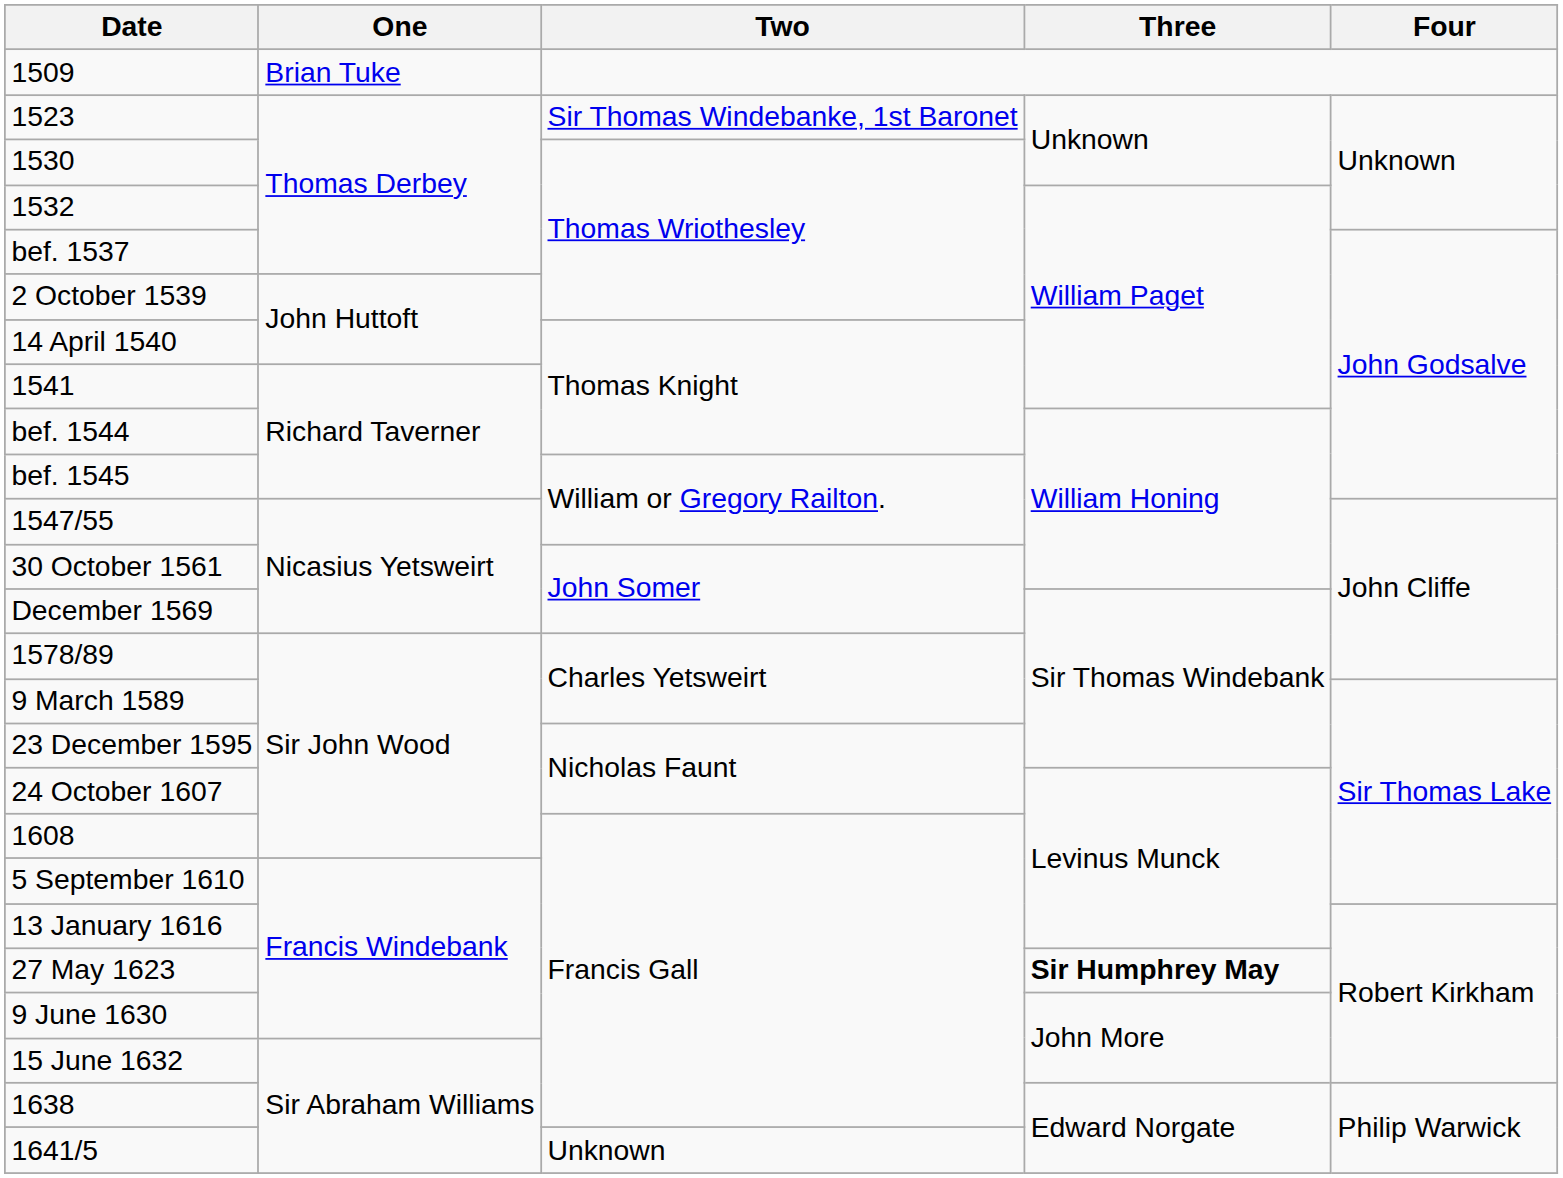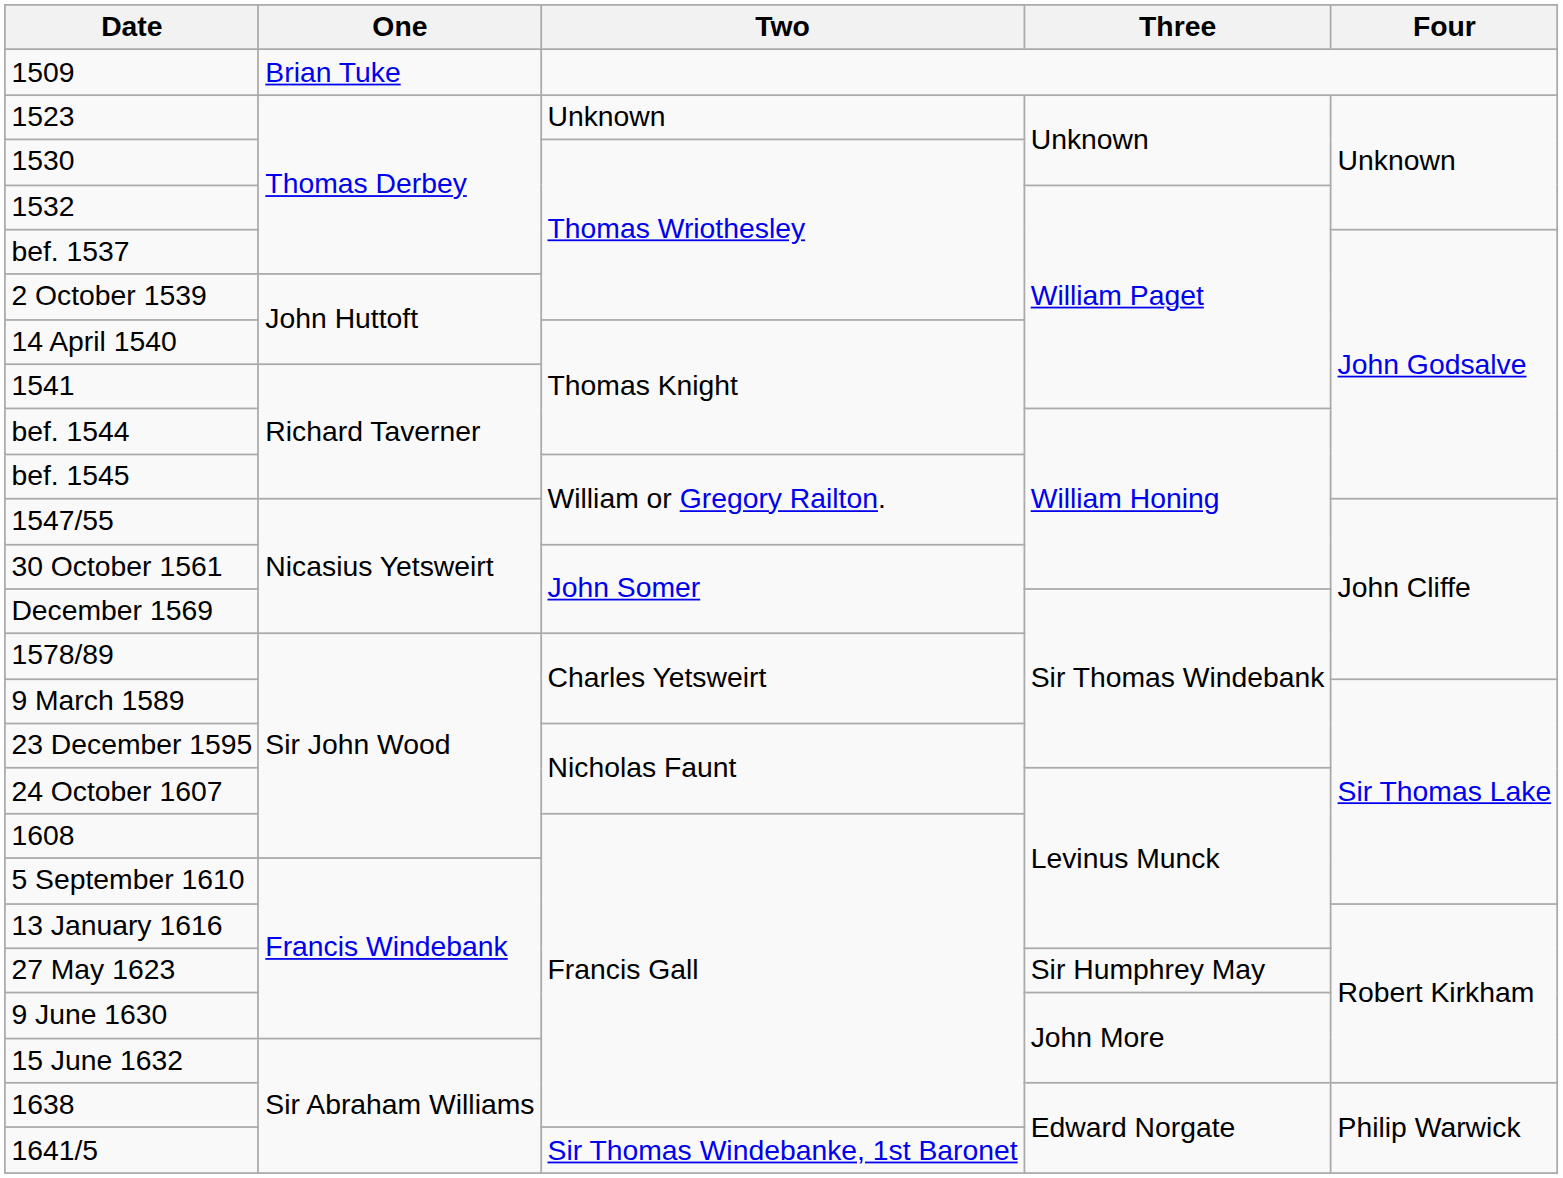 <table class="wikitable">
 <tr>
 <th>Date</th>
 <th>One</th>
 <th>Two</th>
 <th>Three</th>
 <th>Four</th>
 </tr>
 <tr>
 <td>1509</td>
 <td rowspan=1><a href='#'>Brian Tuke</a></td>
 </tr>
 <tr>
 <td>1523</td>
 <td rowspan=4><a href='#'>Thomas Derbey</a></td>
-<td><a href='#'>Sir Thomas Windebanke, 1st Baronet</a></td>
+<td>Unknown</td>
 <td rowspan=2>Unknown</td>
 <td rowspan=3>Unknown</td>
 </tr>
 <tr>
 <td>1530</td>
 <td rowspan=4><a href='#'>Thomas Wriothesley</a></td>
 </tr>
 <tr>
 <td>1532</td>
 <td rowspan=5><a href='#'>William Paget</a></td>
 </tr>
 <tr>
 <td>bef. 1537</td>
 <td rowspan=6><a href='#'>John Godsalve</a></td>
 </tr>
 <tr>
 <td>2 October 1539</td>
 <td rowspan=2>John Huttoft</td>
 </tr>
 <tr>
 <td>14 April 1540</td>
 <td rowspan=3>Thomas Knight</td>
 </tr>
 <tr>
 <td>1541</td>
 <td rowspan=3>Richard Taverner</td>
 </tr>
 <tr>
 <td>bef. 1544</td>
 <td rowspan=4><a href='#'>William Honing</a></td>
 </tr>
 <tr>
 <td>bef. 1545</td>
 <td rowspan=2>William or <a href='#'>Gregory Railton</a>.</td>
 </tr>
 <tr>
 <td>1547/55</td>
 <td rowspan=3>Nicasius Yetsweirt</td>
 <td rowspan=4>John Cliffe</td>
 </tr>
 <tr>
 <td>30 October 1561</td>
 <td rowspan=2><a href='#'>John Somer</a></td>
 </tr>
 <tr>
 <td>December 1569</td>
 <td rowspan=4>Sir Thomas Windebank</td>
 </tr>
 <tr>
 <td>1578/89</td>
 <td rowspan=5>Sir John Wood</td>
 <td rowspan=2>Charles Yetsweirt</td>
 </tr>
 <tr>
 <td>9 March 1589</td>
 <td rowspan=5><a href='#'>Sir Thomas Lake</a></td>
 </tr>
 <tr>
 <td>23 December 1595</td>
 <td rowspan=2>Nicholas Faunt</td>
 </tr>
 <tr>
 <td>24 October 1607</td>
 <td rowspan=4>Levinus Munck</td>
 </tr>
 <tr>
 <td>1608</td>
 <td rowspan=7>Francis Gall</td>
 </tr>
 <tr>
 <td>5 September 1610</td>
 <td rowspan=4><a href='#'>Francis Windebank</a></td>
 </tr>
 <tr>
 <td>13 January 1616</td>
 <td rowspan=4>Robert Kirkham</td>
 </tr>
 <tr>
 <td>27 May 1623</td>
-<td><strong>Sir Humphrey May</strong></td>
+<td>Sir Humphrey May</td>
 </tr>
 <tr>
 <td>9 June 1630</td>
 <td rowspan=2>John More</td>
 </tr>
 <tr>
 <td>15 June 1632</td>
 <td rowspan=3>Sir Abraham Williams</td>
 </tr>
 <tr>
 <td>1638</td>
 <td rowspan=2>Edward Norgate</td>
 <td rowspan=2>Philip Warwick</td>
 </tr>
 <tr>
 <td>1641/5</td>
-<td>Unknown</td>
+<td><a href='#'>Sir Thomas Windebanke, 1st Baronet</a></td>
 </tr>
 </table>
